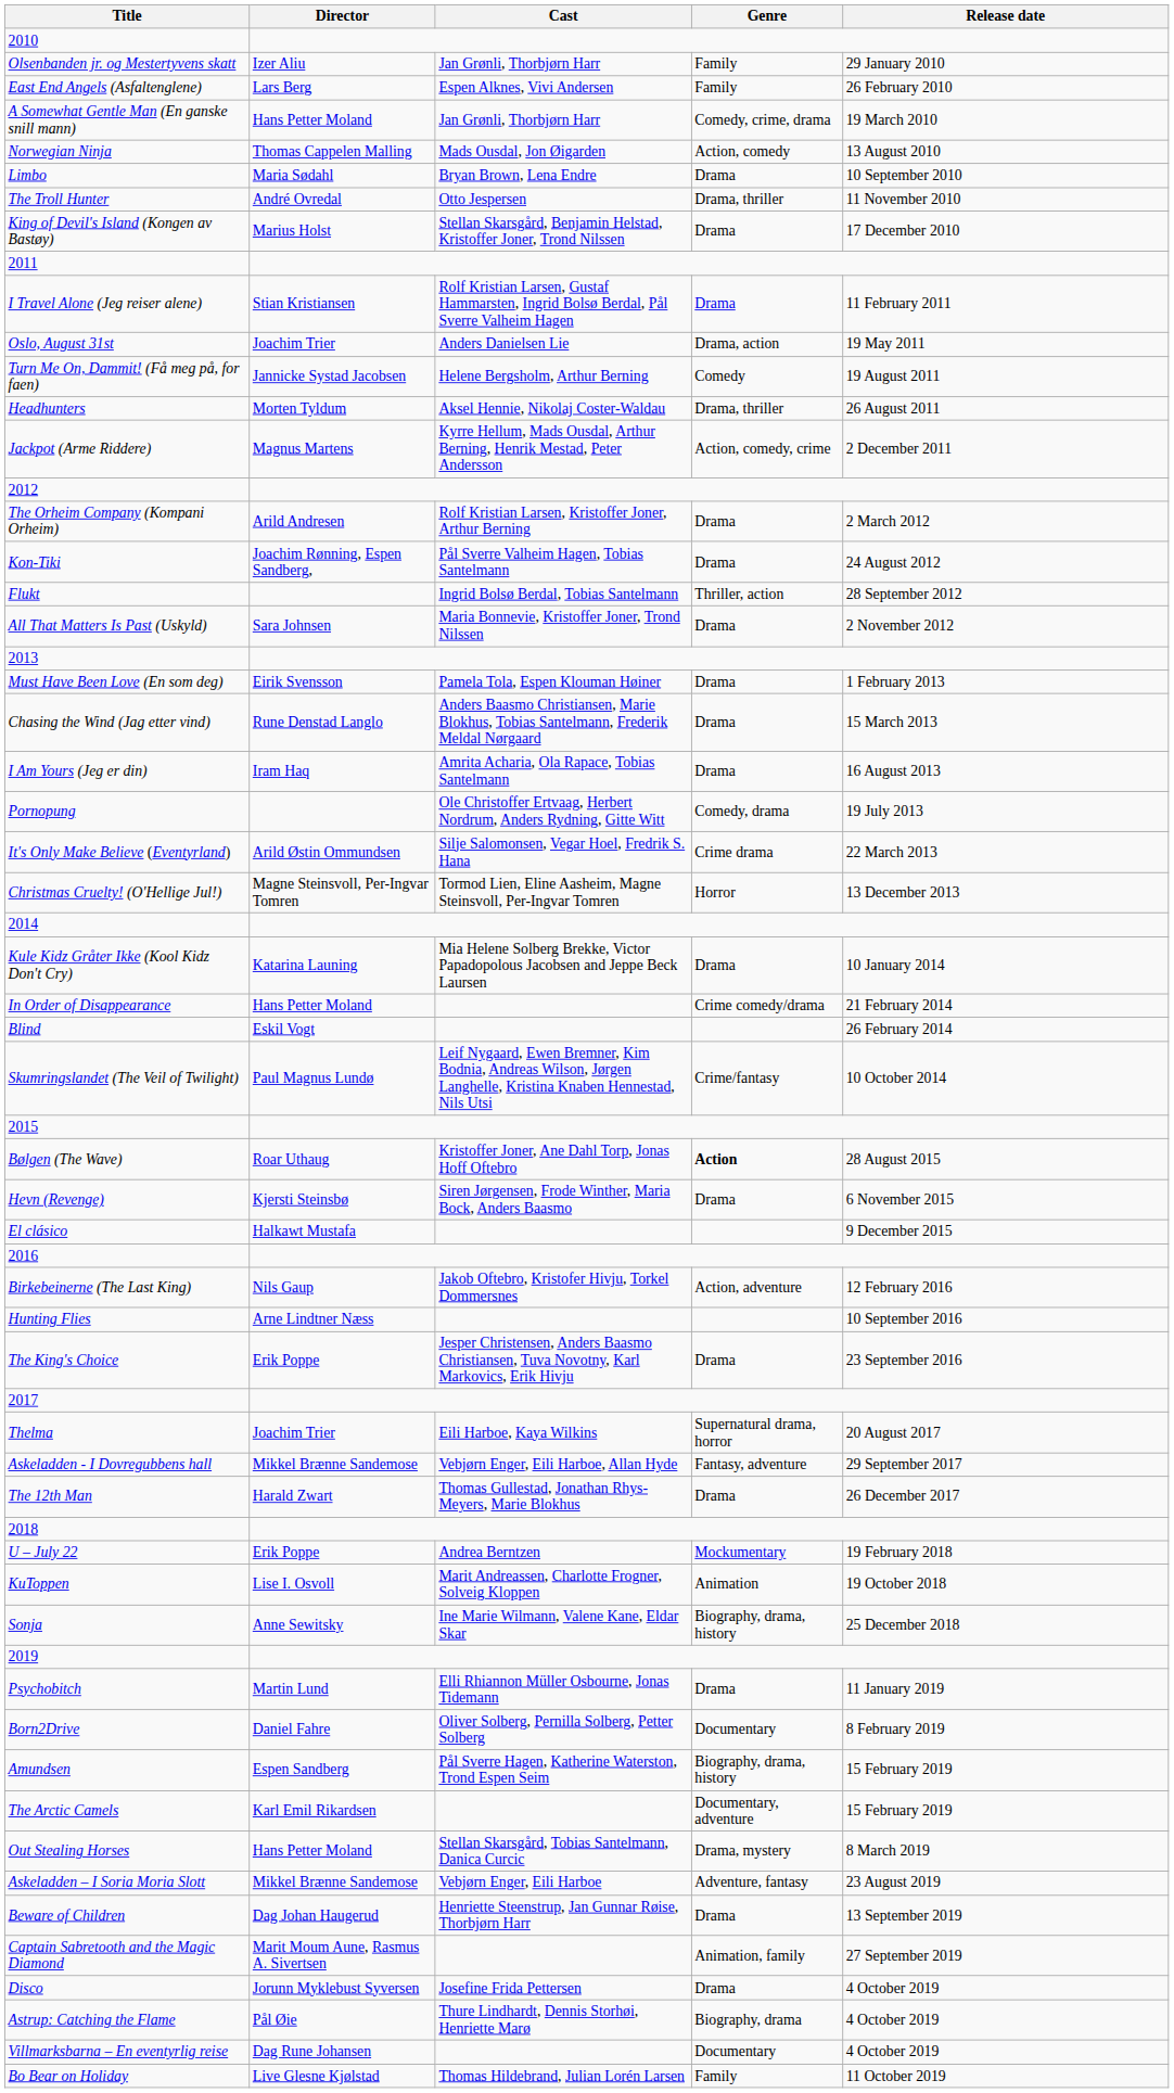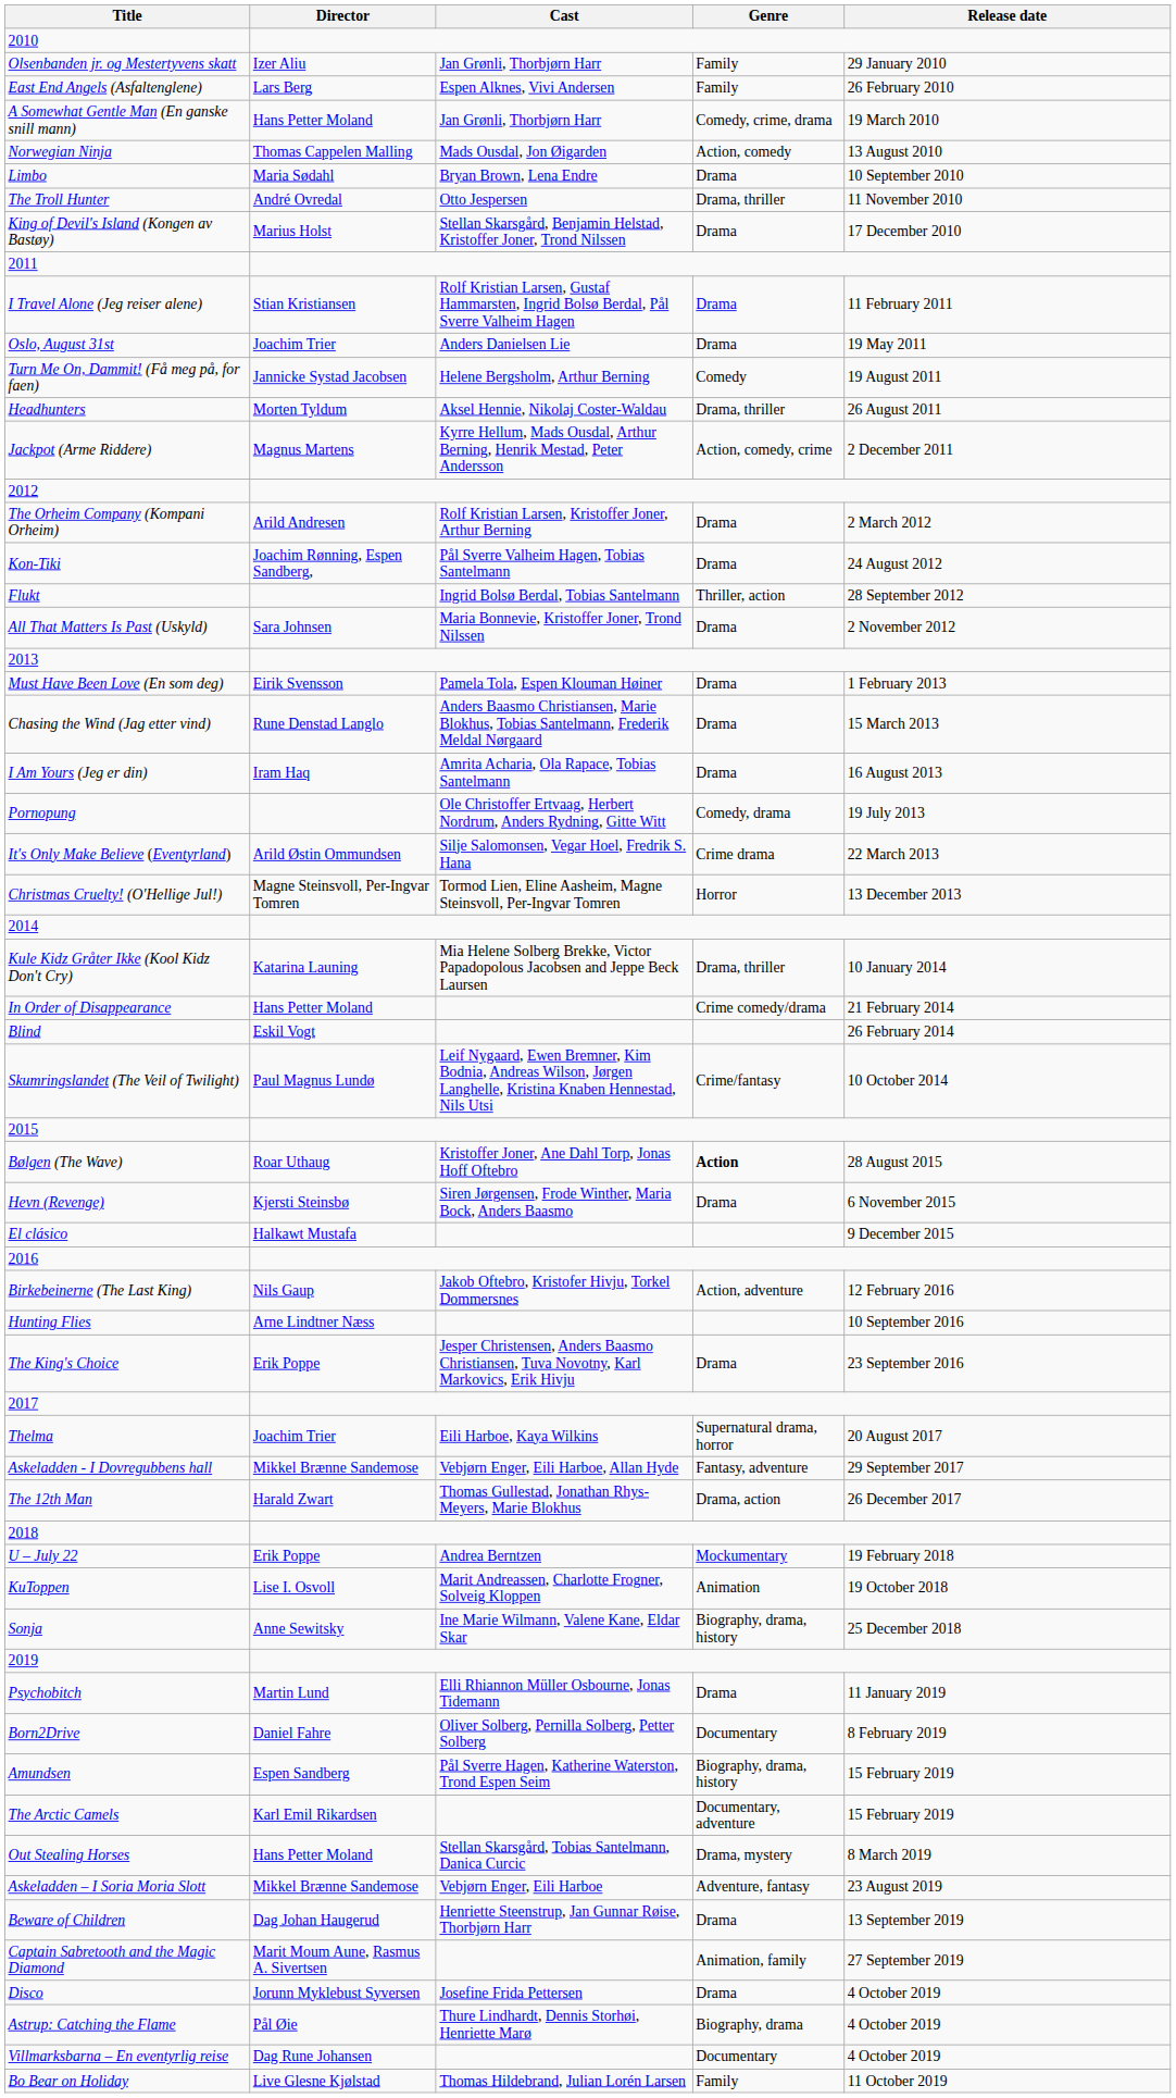 <table class="wikitable">
 <tr>
 <th width=21%>Title</th>
 <th width=16%>Director</th>
 <th width=22%>Cast</th>
 <th width=13%>Genre</th>
 <th width=28%>Release date</th>
 </tr>
 <tr>
 <td><a href='#'>2010</a></td>
 </tr>
 <tr>
 <td><em><a href='#'>Olsenbanden jr. og Mestertyvens skatt</a></em></td>
 <td><a href='#'>Izer Aliu</a></td>
 <td><a href='#'>Jan Grønli</a>, <a href='#'>Thorbjørn Harr</a></td>
 <td>Family</td>
 <td>29 January 2010</td>
 </tr>
 <tr>
 <td><em><a href='#'>East End Angels</a> (Asfaltenglene)</em></td>
 <td><a href='#'>Lars Berg</a></td>
 <td><a href='#'>Espen Alknes</a>, <a href='#'>Vivi Andersen</a></td>
 <td>Family</td>
 <td>26 February 2010</td>
 </tr>
 <tr>
 <td><em><a href='#'>A Somewhat Gentle Man</a> (En ganske snill mann)</em></td>
 <td><a href='#'>Hans Petter Moland</a></td>
 <td><a href='#'>Jan Grønli</a>, <a href='#'>Thorbjørn Harr</a></td>
 <td>Comedy, crime, drama</td>
 <td>19 March 2010</td>
 </tr>
 <tr>
 <td><em><a href='#'>Norwegian Ninja</a></em></td>
 <td><a href='#'>Thomas Cappelen Malling</a></td>
 <td><a href='#'>Mads Ousdal</a>, <a href='#'>Jon Øigarden</a></td>
 <td>Action, comedy</td>
 <td>13 August 2010</td>
 </tr>
 <tr>
 <td><em><a href='#'>Limbo</a></em></td>
 <td><a href='#'>Maria Sødahl</a></td>
 <td><a href='#'>Bryan Brown</a>, <a href='#'>Lena Endre</a></td>
 <td>Drama</td>
 <td>10 September 2010</td>
 </tr>
 <tr>
 <td><em><a href='#'>The Troll Hunter</a></em></td>
 <td><a href='#'>André Ovredal</a></td>
 <td><a href='#'>Otto Jespersen</a></td>
 <td>Drama, thriller</td>
 <td>11 November 2010</td>
 </tr>
 <tr>
 <td><em><a href='#'>King of Devil's Island</a> (Kongen av Bastøy)</em></td>
 <td><a href='#'>Marius Holst</a></td>
 <td><a href='#'>Stellan Skarsgård</a>, <a href='#'>Benjamin Helstad</a>, <a href='#'>Kristoffer Joner</a>, <a href='#'>Trond Nilssen</a></td>
 <td>Drama</td>
 <td>17 December 2010</td>
 </tr>
 <tr>
 <td><a href='#'>2011</a></td>
 </tr>
 <tr>
 <td><em><a href='#'>I Travel Alone</a> (Jeg reiser alene)</em></td>
 <td><a href='#'>Stian Kristiansen</a></td>
 <td><a href='#'>Rolf Kristian Larsen</a>, <a href='#'>Gustaf Hammarsten</a>, <a href='#'>Ingrid Bolsø Berdal</a>, <a href='#'>Pål Sverre Valheim Hagen</a></td>
 <td><a href='#'>Drama</a></td>
 <td>11 February 2011</td>
 </tr>
 <tr>
 <td><em><a href='#'>Oslo, August 31st</a></em></td>
 <td><a href='#'>Joachim Trier</a></td>
 <td><a href='#'>Anders Danielsen Lie</a></td>
-<td>Drama, action</td>
+<td>Drama</td>
 <td>19 May 2011</td>
 </tr>
 <tr>
 <td><em><a href='#'>Turn Me On, Dammit!</a> (Få meg på, for faen)</em></td>
 <td><a href='#'>Jannicke Systad Jacobsen</a></td>
 <td><a href='#'>Helene Bergsholm</a>, <a href='#'>Arthur Berning</a></td>
 <td>Comedy</td>
 <td>19 August 2011</td>
 </tr>
 <tr>
 <td><em><a href='#'>Headhunters</a></em></td>
 <td><a href='#'>Morten Tyldum</a></td>
 <td><a href='#'>Aksel Hennie</a>, <a href='#'>Nikolaj Coster-Waldau</a></td>
 <td>Drama, thriller</td>
 <td>26 August 2011</td>
 </tr>
 <tr>
 <td><em><a href='#'>Jackpot</a> (Arme Riddere)</em></td>
 <td><a href='#'>Magnus Martens</a></td>
 <td><a href='#'>Kyrre Hellum</a>, <a href='#'>Mads Ousdal</a>, <a href='#'>Arthur Berning</a>, <a href='#'>Henrik Mestad</a>, <a href='#'>Peter Andersson</a></td>
 <td>Action, comedy, crime</td>
 <td>2 December 2011</td>
 </tr>
 <tr>
 <td><a href='#'>2012</a></td>
 </tr>
 <tr>
 <td><em><a href='#'>The Orheim Company</a> (Kompani Orheim)</em></td>
 <td><a href='#'>Arild Andresen</a></td>
 <td><a href='#'>Rolf Kristian Larsen</a>, <a href='#'>Kristoffer Joner</a>, <a href='#'>Arthur Berning</a></td>
 <td>Drama</td>
 <td>2 March 2012</td>
 </tr>
 <tr>
 <td><em><a href='#'>Kon-Tiki</a></em></td>
 <td><a href='#'>Joachim Rønning</a>, <a href='#'>Espen Sandberg</a>,</td>
 <td><a href='#'>Pål Sverre Valheim Hagen</a>, <a href='#'>Tobias Santelmann</a></td>
 <td>Drama</td>
 <td>24 August 2012</td>
 </tr>
 <tr>
 <td><em><a href='#'>Flukt</a></em></td>
 <td></td>
 <td><a href='#'>Ingrid Bolsø Berdal</a>, <a href='#'>Tobias Santelmann</a></td>
 <td>Thriller, action</td>
 <td>28 September 2012</td>
 </tr>
 <tr>
 <td><em><a href='#'>All That Matters Is Past</a> (Uskyld)</em></td>
 <td><a href='#'>Sara Johnsen</a></td>
 <td><a href='#'>Maria Bonnevie</a>, <a href='#'>Kristoffer Joner</a>, <a href='#'>Trond Nilssen</a></td>
 <td>Drama</td>
 <td>2 November 2012</td>
 </tr>
 <tr>
 <td><a href='#'>2013</a></td>
 </tr>
 <tr>
 <td><em><a href='#'>Must Have Been Love</a> (En som deg)</em></td>
 <td><a href='#'>Eirik Svensson</a></td>
 <td><a href='#'>Pamela Tola</a>, <a href='#'>Espen Klouman Høiner</a></td>
 <td>Drama</td>
 <td>1 February 2013</td>
 </tr>
 <tr>
 <td><em>Chasing the Wind (Jag etter vind)</em></td>
 <td><a href='#'>Rune Denstad Langlo</a></td>
 <td><a href='#'>Anders Baasmo Christiansen</a>, <a href='#'>Marie Blokhus</a>, <a href='#'>Tobias Santelmann</a>, <a href='#'>Frederik Meldal Nørgaard</a></td>
 <td>Drama</td>
 <td>15 March 2013</td>
 </tr>
 <tr>
 <td><em><a href='#'>I Am Yours</a> (Jeg er din)</em></td>
 <td><a href='#'>Iram Haq</a></td>
 <td><a href='#'>Amrita Acharia</a>, <a href='#'>Ola Rapace</a>, <a href='#'>Tobias Santelmann</a></td>
 <td>Drama</td>
 <td>16 August 2013</td>
 </tr>
 <tr>
 <td><em><a href='#'>Pornopung</a></em></td>
 <td></td>
 <td><a href='#'>Ole Christoffer Ertvaag</a>, <a href='#'>Herbert Nordrum</a>, <a href='#'>Anders Rydning</a>, <a href='#'>Gitte Witt</a></td>
 <td>Comedy, drama</td>
 <td>19 July 2013</td>
 </tr>
 <tr>
 <td><em><a href='#'>It's Only Make Believe</a></em> (<em><a href='#'>Eventyrland</a></em>)</td>
 <td><a href='#'>Arild Østin Ommundsen</a></td>
 <td><a href='#'>Silje Salomonsen</a>, <a href='#'>Vegar Hoel</a>, <a href='#'>Fredrik S. Hana</a></td>
 <td>Crime drama</td>
 <td>22 March 2013</td>
 </tr>
 <tr>
 <td><em><a href='#'>Christmas Cruelty!</a> (O'Hellige Jul!)</em></td>
 <td>Magne Steinsvoll, Per-Ingvar Tomren</td>
 <td>Tormod Lien, Eline Aasheim, Magne Steinsvoll, Per-Ingvar Tomren</td>
 <td>Horror</td>
 <td>13 December 2013</td>
 </tr>
 <tr>
 <td><a href='#'>2014</a></td>
 </tr>
 <tr>
 <td><em><a href='#'>Kule Kidz Gråter Ikke</a> (Kool Kidz Don't Cry)</em></td>
 <td><a href='#'>Katarina Launing</a></td>
 <td>Mia Helene Solberg Brekke, Victor Papadopolous Jacobsen and Jeppe Beck Laursen</td>
-<td>Drama</td>
+<td>Drama, thriller</td>
 <td>10 January 2014</td>
 </tr>
 <tr>
 <td><em><a href='#'>In Order of Disappearance</a></em></td>
 <td><a href='#'>Hans Petter Moland</a></td>
 <td></td>
 <td>Crime comedy/drama</td>
 <td>21 February 2014</td>
 </tr>
 <tr>
 <td><em><a href='#'>Blind</a></em></td>
 <td><a href='#'>Eskil Vogt</a></td>
 <td></td>
 <td></td>
 <td>26 February 2014</td>
 </tr>
 <tr>
 <td><em><a href='#'>Skumringslandet</a> (The Veil of Twilight)</em></td>
 <td><a href='#'>Paul Magnus Lundø</a></td>
 <td><a href='#'>Leif Nygaard</a>, <a href='#'>Ewen Bremner</a>, <a href='#'>Kim Bodnia</a>, <a href='#'>Andreas Wilson</a>, <a href='#'>Jørgen Langhelle</a>, <a href='#'>Kristina Knaben Hennestad</a>, <a href='#'>Nils Utsi</a></td>
 <td>Crime/fantasy</td>
 <td>10 October 2014</td>
 </tr>
 <tr>
 <td><a href='#'>2015</a></td>
 </tr>
 <tr>
 <td><em><a href='#'>Bølgen</a> (The Wave)</em></td>
 <td><a href='#'>Roar Uthaug</a></td>
 <td><a href='#'>Kristoffer Joner</a>, <a href='#'>Ane Dahl Torp</a>, <a href='#'>Jonas Hoff Oftebro</a></td>
 <td><strong>Action</strong></td>
 <td>28 August 2015</td>
 </tr>
 <tr>
 <td><em><a href='#'>Hevn (Revenge)</a></em></td>
 <td><a href='#'>Kjersti Steinsbø</a></td>
 <td><a href='#'>Siren Jørgensen</a>, <a href='#'>Frode Winther</a>, <a href='#'>Maria Bock</a>, <a href='#'>Anders Baasmo</a></td>
 <td>Drama</td>
 <td>6 November 2015</td>
 </tr>
 <tr>
 <td><em><a href='#'>El clásico</a></em></td>
 <td><a href='#'>Halkawt Mustafa</a></td>
 <td></td>
 <td></td>
 <td>9 December 2015</td>
 </tr>
 <tr>
 <td><a href='#'>2016</a></td>
 </tr>
 <tr>
 <td><em><a href='#'>Birkebeinerne</a> (The Last King)</em></td>
 <td><a href='#'>Nils Gaup</a></td>
 <td><a href='#'>Jakob Oftebro</a>, <a href='#'>Kristofer Hivju</a>, <a href='#'>Torkel Dommersnes</a></td>
 <td>Action, adventure</td>
 <td>12 February 2016</td>
 </tr>
 <tr>
 <td><em><a href='#'>Hunting Flies</a></em></td>
 <td><a href='#'>Arne Lindtner Næss</a></td>
 <td></td>
 <td></td>
 <td>10 September 2016</td>
 </tr>
 <tr>
 <td><em><a href='#'>The King's Choice</a></em></td>
 <td><a href='#'>Erik Poppe</a></td>
 <td><a href='#'>Jesper Christensen</a>, <a href='#'>Anders Baasmo Christiansen</a>, <a href='#'>Tuva Novotny</a>, <a href='#'>Karl Markovics</a>, <a href='#'>Erik Hivju</a></td>
 <td>Drama</td>
 <td>23 September 2016</td>
 </tr>
 <tr>
 <td><a href='#'>2017</a></td>
 </tr>
 <tr>
 <td><em><a href='#'>Thelma</a></em></td>
 <td><a href='#'>Joachim Trier</a></td>
 <td><a href='#'>Eili Harboe</a>, <a href='#'>Kaya Wilkins</a></td>
 <td>Supernatural drama, horror</td>
 <td>20 August 2017</td>
 </tr>
 <tr>
 <td><em><a href='#'>Askeladden - I Dovregubbens hall</a></em></td>
 <td><a href='#'>Mikkel Brænne Sandemose</a></td>
 <td><a href='#'>Vebjørn Enger</a>, <a href='#'>Eili Harboe</a>, <a href='#'>Allan Hyde</a></td>
 <td>Fantasy, adventure</td>
 <td>29 September 2017</td>
 </tr>
 <tr>
 <td><em><a href='#'>The 12th Man</a></em></td>
 <td><a href='#'>Harald Zwart</a></td>
 <td><a href='#'>Thomas Gullestad</a>, <a href='#'>Jonathan Rhys-Meyers</a>, <a href='#'>Marie Blokhus</a></td>
-<td>Drama</td>
+<td>Drama, action</td>
 <td>26 December 2017</td>
 </tr>
 <tr>
 <td><a href='#'>2018</a></td>
 </tr>
 <tr>
 <td><em><a href='#'>U – July 22</a></em></td>
 <td><a href='#'>Erik Poppe</a></td>
 <td><a href='#'>Andrea Berntzen</a></td>
 <td><a href='#'>Mockumentary</a></td>
 <td>19 February 2018</td>
 </tr>
 <tr>
 <td><em><a href='#'>KuToppen</a></em></td>
 <td><a href='#'>Lise I. Osvoll</a></td>
 <td><a href='#'>Marit Andreassen</a>, <a href='#'>Charlotte Frogner</a>, <a href='#'>Solveig Kloppen</a></td>
 <td>Animation</td>
 <td>19 October 2018</td>
 </tr>
 <tr>
 <td><em><a href='#'>Sonja</a></em></td>
 <td><a href='#'>Anne Sewitsky</a></td>
 <td><a href='#'>Ine Marie Wilmann</a>, <a href='#'>Valene Kane</a>, <a href='#'>Eldar Skar</a></td>
 <td>Biography, drama, history</td>
 <td>25 December 2018</td>
 </tr>
 <tr>
 <td><a href='#'>2019</a></td>
 </tr>
 <tr>
 <td><em><a href='#'>Psychobitch</a></em></td>
 <td><a href='#'>Martin Lund</a></td>
 <td><a href='#'>Elli Rhiannon Müller Osbourne</a>, <a href='#'>Jonas Tidemann</a></td>
 <td>Drama</td>
 <td>11 January 2019</td>
 </tr>
 <tr>
 <td><em><a href='#'>Born2Drive</a></em></td>
 <td><a href='#'>Daniel Fahre</a></td>
 <td><a href='#'>Oliver Solberg</a>, <a href='#'>Pernilla Solberg</a>, <a href='#'>Petter Solberg</a></td>
 <td>Documentary</td>
 <td>8 February 2019</td>
 </tr>
 <tr>
 <td><em><a href='#'>Amundsen</a></em></td>
 <td><a href='#'>Espen Sandberg</a></td>
 <td><a href='#'>Pål Sverre Hagen</a>, <a href='#'>Katherine Waterston</a>, <a href='#'>Trond Espen Seim</a></td>
 <td>Biography, drama, history</td>
 <td>15 February 2019</td>
 </tr>
 <tr>
 <td><em><a href='#'>The Arctic Camels</a></em></td>
 <td><a href='#'>Karl Emil Rikardsen</a></td>
 <td></td>
 <td>Documentary, adventure</td>
 <td>15 February 2019</td>
 </tr>
 <tr>
 <td><em><a href='#'>Out Stealing Horses</a></em></td>
 <td><a href='#'>Hans Petter Moland</a></td>
 <td><a href='#'>Stellan Skarsgård</a>, <a href='#'>Tobias Santelmann</a>, <a href='#'>Danica Curcic</a></td>
 <td>Drama, mystery</td>
 <td>8 March 2019</td>
 </tr>
 <tr>
 <td><em><a href='#'>Askeladden – I Soria Moria Slott</a></em></td>
 <td><a href='#'>Mikkel Brænne Sandemose</a></td>
 <td><a href='#'>Vebjørn Enger</a>, <a href='#'>Eili Harboe</a></td>
 <td>Adventure, fantasy</td>
 <td>23 August 2019</td>
 </tr>
 <tr>
 <td><em><a href='#'>Beware of Children</a></em></td>
 <td><a href='#'>Dag Johan Haugerud</a></td>
 <td><a href='#'>Henriette Steenstrup</a>, <a href='#'>Jan Gunnar Røise</a>, <a href='#'>Thorbjørn Harr</a></td>
 <td>Drama</td>
 <td>13 September 2019</td>
 </tr>
 <tr>
 <td><em><a href='#'>Captain Sabretooth and the Magic Diamond</a></em></td>
 <td><a href='#'>Marit Moum Aune</a>, <a href='#'>Rasmus A. Sivertsen</a></td>
 <td></td>
 <td>Animation, family</td>
 <td>27 September 2019</td>
 </tr>
 <tr>
 <td><em><a href='#'>Disco</a></em></td>
 <td><a href='#'>Jorunn Myklebust Syversen</a></td>
 <td><a href='#'>Josefine Frida Pettersen</a></td>
 <td>Drama</td>
 <td>4 October 2019</td>
 </tr>
 <tr>
 <td><em><a href='#'>Astrup: Catching the Flame</a></em></td>
 <td><a href='#'>Pål Øie</a></td>
 <td><a href='#'>Thure Lindhardt</a>, <a href='#'>Dennis Storhøi</a>, <a href='#'>Henriette Marø</a></td>
 <td>Biography, drama</td>
 <td>4 October 2019</td>
 </tr>
 <tr>
 <td><em><a href='#'>Villmarksbarna – En eventyrlig reise</a></em></td>
 <td><a href='#'>Dag Rune Johansen</a></td>
 <td></td>
 <td>Documentary</td>
 <td>4 October 2019</td>
 </tr>
 <tr>
 <td><em><a href='#'>Bo Bear on Holiday</a></em></td>
 <td><a href='#'>Live Glesne Kjølstad</a></td>
 <td><a href='#'>Thomas Hildebrand</a>, <a href='#'>Julian Lorén Larsen</a></td>
 <td>Family</td>
 <td>11 October 2019</td>
 </tr>
 </table>
